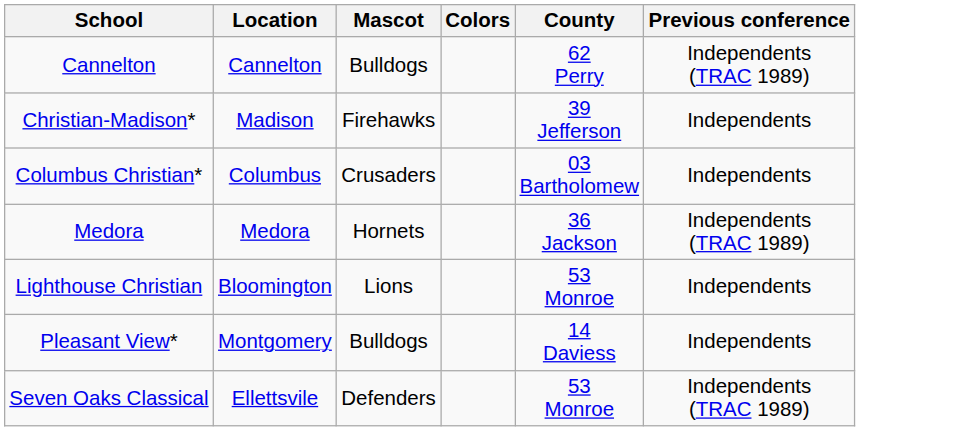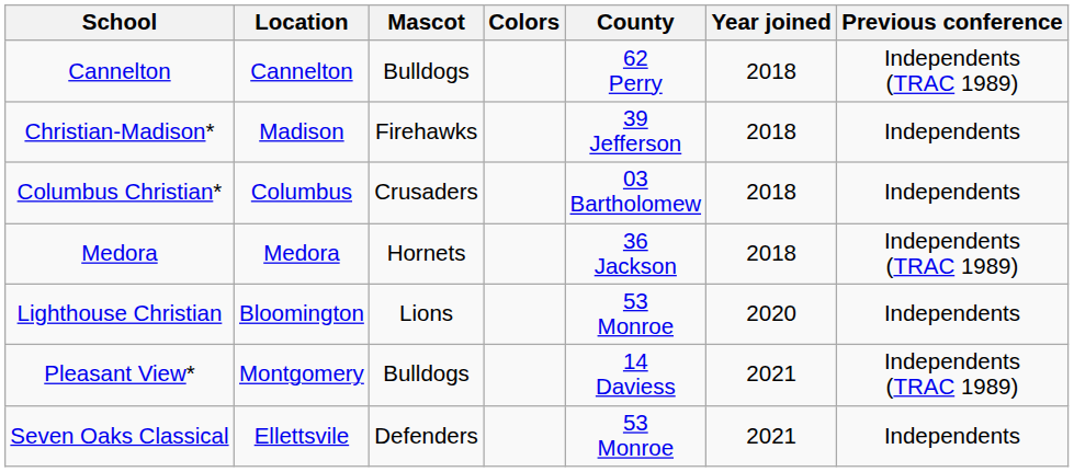 <table class="wikitable" style="text-align:center;">
 <tr>
 <th>School</th>
 <th>Location</th>
 <th>Mascot</th>
 <th>Colors</th>
 <th>County</th>
+<th>Year joined</th>
 <th>Previous conference</th>
 </tr>
 <tr>
 <td><a href='#'>Cannelton</a></td>
 <td><a href='#'>Cannelton</a></td>
 <td>Bulldogs</td>
 <td> </td>
 <td><a href='#'>62<br>Perry</a></td>
+<td>2018</td>
 <td>Independents<br>(<a href='#'>TRAC</a> 1989)</td>
 </tr>
 <tr>
 <td><a href='#'>Christian-Madison</a>*</td>
 <td><a href='#'>Madison</a></td>
 <td>Firehawks</td>
 <td> </td>
 <td><a href='#'>39<br>Jefferson</a></td>
+<td>2018</td>
 <td>Independents</td>
 </tr>
 <tr>
 <td><a href='#'>Columbus Christian</a>*</td>
 <td><a href='#'>Columbus</a></td>
 <td>Crusaders</td>
 <td> </td>
 <td><a href='#'>03<br>Bartholomew</a></td>
+<td>2018</td>
 <td>Independents</td>
 </tr>
 <tr>
 <td><a href='#'>Medora</a></td>
 <td><a href='#'>Medora</a></td>
 <td>Hornets</td>
 <td> </td>
 <td><a href='#'>36<br>Jackson</a></td>
+<td>2018</td>
 <td>Independents<br>(<a href='#'>TRAC</a> 1989)</td>
 </tr>
 <tr>
 <td><a href='#'>Lighthouse Christian</a></td>
 <td><a href='#'>Bloomington</a></td>
 <td>Lions</td>
 <td> </td>
 <td><a href='#'>53</a><br><a href='#'>Monroe</a></td>
+<td>2020</td>
 <td>Independents</td>
 </tr>
 <tr>
 <td><a href='#'>Pleasant View</a>*</td>
 <td><a href='#'>Montgomery</a></td>
 <td>Bulldogs</td>
 <td> </td>
 <td><a href='#'>14<br>Daviess</a></td>
-<td>Independents</td>
+<td>2021</td>
+<td>Independents<br>(<a href='#'>TRAC</a> 1989)</td>
 </tr>
 <tr>
 <td><a href='#'>Seven Oaks Classical</a></td>
 <td><a href='#'>Ellettsvile</a></td>
 <td>Defenders</td>
 <td> </td>
 <td><a href='#'>53<br>Monroe</a></td>
-<td>Independents<br>(<a href='#'>TRAC</a> 1989)</td>
+<td>2021</td>
+<td>Independents</td>
 </tr>
 </table>
